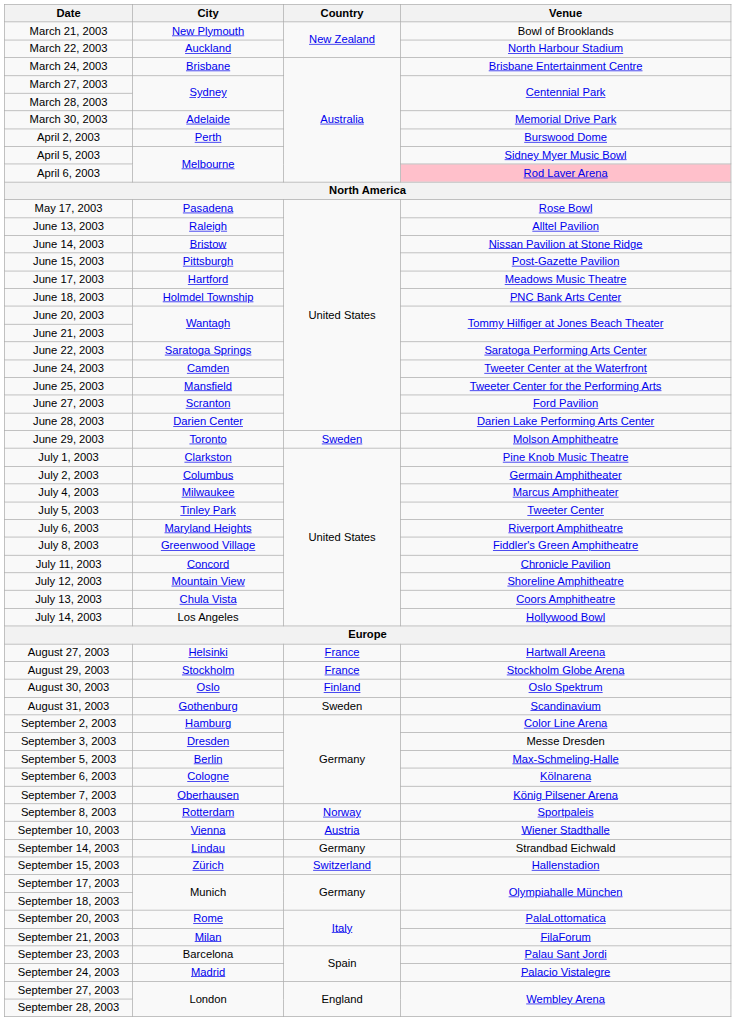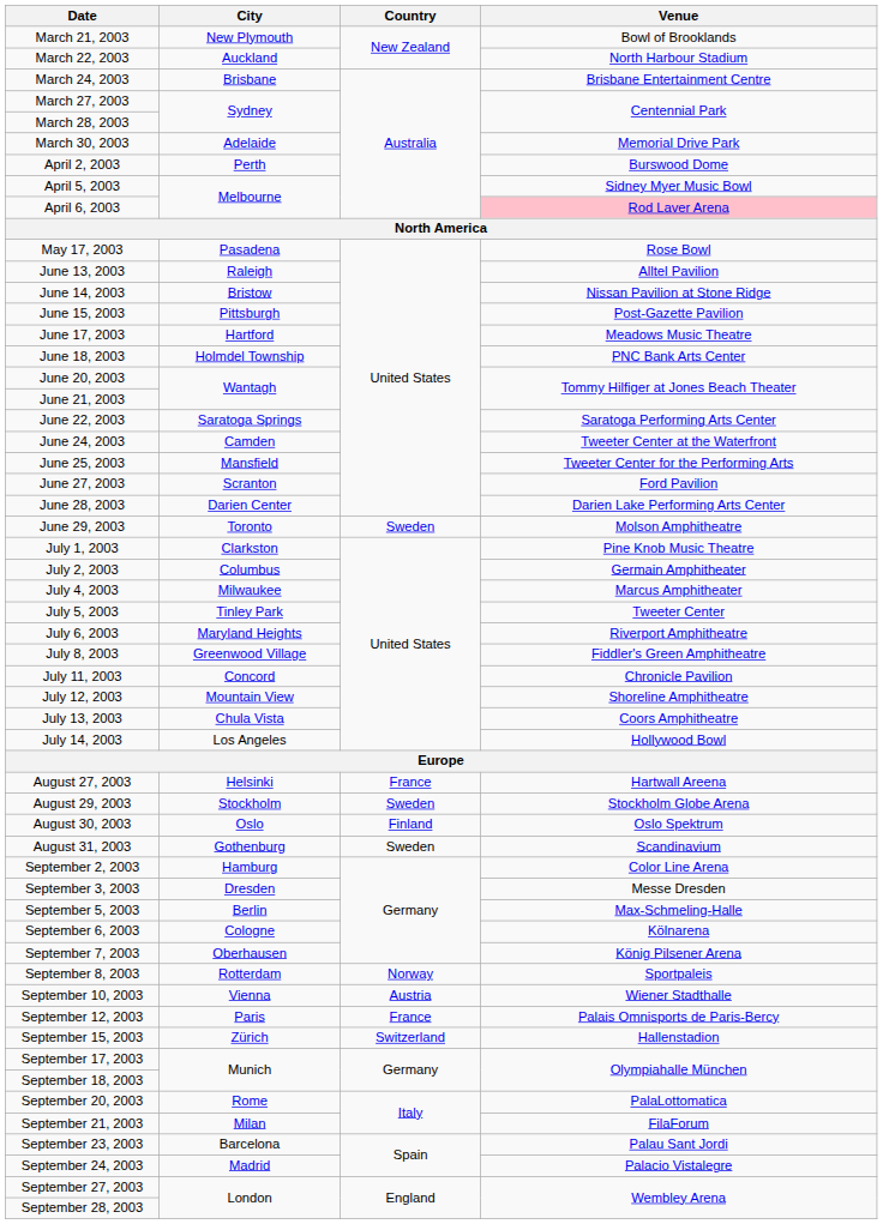 <table class="wikitable sortable plainrowheaders" style="text-align:center;">
 <tr>
 <th scope="col" style="width:11em;">Date</th>
 <th scope="col" style="width:13em;">City</th>
 <th scope="col" style="width:10em;">Country</th>
 <th scope="col" style="width:29em;">Venue</th>
 </tr>
 <tr>
 <td>March 21, 2003</td>
 <td><a href='#'>New Plymouth</a></td>
 <td rowspan="2"><a href='#'>New Zealand</a></td>
 <td>Bowl of Brooklands</td>
 </tr>
 <tr>
 <td>March 22, 2003</td>
 <td><a href='#'>Auckland</a></td>
 <td><a href='#'>North Harbour Stadium</a></td>
 </tr>
 <tr>
 <td>March 24, 2003</td>
 <td><a href='#'>Brisbane</a></td>
 <td rowspan="7"><a href='#'>Australia</a></td>
 <td><a href='#'>Brisbane Entertainment Centre</a></td>
 </tr>
 <tr>
 <td>March 27, 2003</td>
 <td rowspan="2"><a href='#'>Sydney</a></td>
 <td rowspan="2"><a href='#'>Centennial Park</a></td>
 </tr>
 <tr>
 <td>March 28, 2003</td>
 </tr>
 <tr>
 <td>March 30, 2003</td>
 <td><a href='#'>Adelaide</a></td>
 <td><a href='#'>Memorial Drive Park</a></td>
 </tr>
 <tr>
 <td>April 2, 2003</td>
 <td><a href='#'>Perth</a></td>
 <td><a href='#'>Burswood Dome</a></td>
 </tr>
 <tr>
 <td>April 5, 2003</td>
 <td rowspan="2"><a href='#'>Melbourne</a></td>
 <td><a href='#'>Sidney Myer Music Bowl</a></td>
 </tr>
 <tr>
 <td>April 6, 2003</td>
 <td style="background: pink;"><a href='#'>Rod Laver Arena</a></td>
 </tr>
 <tr>
 <th colspan="4">North America</th>
 </tr>
 <tr>
 <td>May 17, 2003</td>
 <td><a href='#'>Pasadena</a></td>
 <td rowspan="13">United States</td>
 <td><a href='#'>Rose Bowl</a></td>
 </tr>
 <tr>
 <td>June 13, 2003</td>
 <td><a href='#'>Raleigh</a></td>
 <td><a href='#'>Alltel Pavilion</a></td>
 </tr>
 <tr>
 <td>June 14, 2003</td>
 <td><a href='#'>Bristow</a></td>
 <td><a href='#'>Nissan Pavilion at Stone Ridge</a></td>
 </tr>
 <tr>
 <td>June 15, 2003</td>
 <td><a href='#'>Pittsburgh</a></td>
 <td><a href='#'>Post-Gazette Pavilion</a></td>
 </tr>
 <tr>
 <td>June 17, 2003</td>
 <td><a href='#'>Hartford</a></td>
 <td><a href='#'>Meadows Music Theatre</a></td>
 </tr>
 <tr>
 <td>June 18, 2003</td>
 <td><a href='#'>Holmdel Township</a></td>
 <td><a href='#'>PNC Bank Arts Center</a></td>
 </tr>
 <tr>
 <td>June 20, 2003</td>
 <td rowspan="2"><a href='#'>Wantagh</a></td>
 <td rowspan="2"><a href='#'>Tommy Hilfiger at Jones Beach Theater</a></td>
 </tr>
 <tr>
 <td>June 21, 2003</td>
 </tr>
 <tr>
 <td>June 22, 2003</td>
 <td><a href='#'>Saratoga Springs</a></td>
 <td><a href='#'>Saratoga Performing Arts Center</a></td>
 </tr>
 <tr>
 <td>June 24, 2003</td>
 <td><a href='#'>Camden</a></td>
 <td><a href='#'>Tweeter Center at the Waterfront</a></td>
 </tr>
 <tr>
 <td>June 25, 2003</td>
 <td><a href='#'>Mansfield</a></td>
 <td><a href='#'>Tweeter Center for the Performing Arts</a></td>
 </tr>
 <tr>
 <td>June 27, 2003</td>
 <td><a href='#'>Scranton</a></td>
 <td><a href='#'>Ford Pavilion</a></td>
 </tr>
 <tr>
 <td>June 28, 2003</td>
 <td><a href='#'>Darien Center</a></td>
 <td><a href='#'>Darien Lake Performing Arts Center</a></td>
 </tr>
 <tr>
 <td>June 29, 2003</td>
 <td><a href='#'>Toronto</a></td>
 <td><a href='#'>Sweden</a></td>
 <td><a href='#'>Molson Amphitheatre</a></td>
 </tr>
 <tr>
 <td>July 1, 2003</td>
 <td><a href='#'>Clarkston</a></td>
 <td rowspan="10">United States</td>
 <td><a href='#'>Pine Knob Music Theatre</a></td>
 </tr>
 <tr>
 <td>July 2, 2003</td>
 <td><a href='#'>Columbus</a></td>
 <td><a href='#'>Germain Amphitheater</a></td>
 </tr>
 <tr>
 <td>July 4, 2003</td>
 <td><a href='#'>Milwaukee</a></td>
 <td><a href='#'>Marcus Amphitheater</a></td>
 </tr>
 <tr>
 <td>July 5, 2003</td>
 <td><a href='#'>Tinley Park</a></td>
 <td><a href='#'>Tweeter Center</a></td>
 </tr>
 <tr>
 <td>July 6, 2003</td>
 <td><a href='#'>Maryland Heights</a></td>
 <td><a href='#'>Riverport Amphitheatre</a></td>
 </tr>
 <tr>
 <td>July 8, 2003</td>
 <td><a href='#'>Greenwood Village</a></td>
 <td><a href='#'>Fiddler's Green Amphitheatre</a></td>
 </tr>
 <tr>
 <td>July 11, 2003</td>
 <td><a href='#'>Concord</a></td>
 <td><a href='#'>Chronicle Pavilion</a></td>
 </tr>
 <tr>
 <td>July 12, 2003</td>
 <td><a href='#'>Mountain View</a></td>
 <td><a href='#'>Shoreline Amphitheatre</a></td>
 </tr>
 <tr>
 <td>July 13, 2003</td>
 <td><a href='#'>Chula Vista</a></td>
 <td><a href='#'>Coors Amphitheatre</a></td>
 </tr>
 <tr>
 <td>July 14, 2003</td>
 <td>Los Angeles</td>
 <td><a href='#'>Hollywood Bowl</a></td>
 </tr>
 <tr>
 <th colspan="4">Europe</th>
 </tr>
 <tr>
 <td>August 27, 2003</td>
 <td><a href='#'>Helsinki</a></td>
 <td><a href='#'>France</a></td>
 <td><a href='#'>Hartwall Areena</a></td>
 </tr>
 <tr>
 <td>August 29, 2003</td>
 <td><a href='#'>Stockholm</a></td>
-<td><a href='#'>France</a></td>
+<td><a href='#'>Sweden</a></td>
 <td><a href='#'>Stockholm Globe Arena</a></td>
 </tr>
 <tr>
 <td>August 30, 2003</td>
 <td><a href='#'>Oslo</a></td>
 <td><a href='#'>Finland</a></td>
 <td><a href='#'>Oslo Spektrum</a></td>
 </tr>
 <tr>
 <td>August 31, 2003</td>
 <td><a href='#'>Gothenburg</a></td>
 <td>Sweden</td>
 <td><a href='#'>Scandinavium</a></td>
 </tr>
 <tr>
 <td>September 2, 2003</td>
 <td><a href='#'>Hamburg</a></td>
 <td rowspan="5">Germany</td>
 <td><a href='#'>Color Line Arena</a></td>
 </tr>
 <tr>
 <td>September 3, 2003</td>
 <td><a href='#'>Dresden</a></td>
 <td>Messe Dresden</td>
 </tr>
 <tr>
 <td>September 5, 2003</td>
 <td><a href='#'>Berlin</a></td>
 <td><a href='#'>Max-Schmeling-Halle</a></td>
 </tr>
 <tr>
 <td>September 6, 2003</td>
 <td><a href='#'>Cologne</a></td>
 <td><a href='#'>Kölnarena</a></td>
 </tr>
 <tr>
 <td>September 7, 2003</td>
 <td><a href='#'>Oberhausen</a></td>
 <td><a href='#'>König Pilsener Arena</a></td>
 </tr>
 <tr>
 <td>September 8, 2003</td>
 <td><a href='#'>Rotterdam</a></td>
 <td><a href='#'>Norway</a></td>
 <td><a href='#'>Sportpaleis</a></td>
 </tr>
 <tr>
 <td>September 10, 2003</td>
 <td><a href='#'>Vienna</a></td>
 <td><a href='#'>Austria</a></td>
 <td><a href='#'>Wiener Stadthalle</a></td>
 </tr>
 <tr>
-<td>September 14, 2003</td>
-<td><a href='#'>Lindau</a></td>
-<td>Germany</td>
-<td>Strandbad Eichwald</td>
+<td>September 12, 2003</td>
+<td><a href='#'>Paris</a></td>
+<td><a href='#'>France</a></td>
+<td><a href='#'>Palais Omnisports de Paris-Bercy</a></td>
 </tr>
 <tr>
 <td>September 15, 2003</td>
 <td><a href='#'>Zürich</a></td>
 <td><a href='#'>Switzerland</a></td>
 <td><a href='#'>Hallenstadion</a></td>
 </tr>
 <tr>
 <td>September 17, 2003</td>
 <td rowspan="2">Munich</td>
 <td rowspan="2">Germany</td>
 <td rowspan="2"><a href='#'>Olympiahalle München</a></td>
 </tr>
 <tr>
 <td>September 18, 2003</td>
 </tr>
 <tr>
 <td>September 20, 2003</td>
 <td><a href='#'>Rome</a></td>
 <td rowspan="2"><a href='#'>Italy</a></td>
 <td><a href='#'>PalaLottomatica</a></td>
 </tr>
 <tr>
 <td>September 21, 2003</td>
 <td><a href='#'>Milan</a></td>
 <td><a href='#'>FilaForum</a></td>
 </tr>
 <tr>
 <td>September 23, 2003</td>
 <td>Barcelona</td>
 <td rowspan="2">Spain</td>
 <td><a href='#'>Palau Sant Jordi</a></td>
 </tr>
 <tr>
 <td>September 24, 2003</td>
 <td><a href='#'>Madrid</a></td>
 <td><a href='#'>Palacio Vistalegre</a></td>
 </tr>
 <tr>
 <td>September 27, 2003</td>
 <td rowspan="2">London</td>
 <td rowspan="2">England</td>
 <td rowspan="2"><a href='#'>Wembley Arena</a></td>
 </tr>
 <tr>
 <td>September 28, 2003</td>
 </tr>
 </table>
